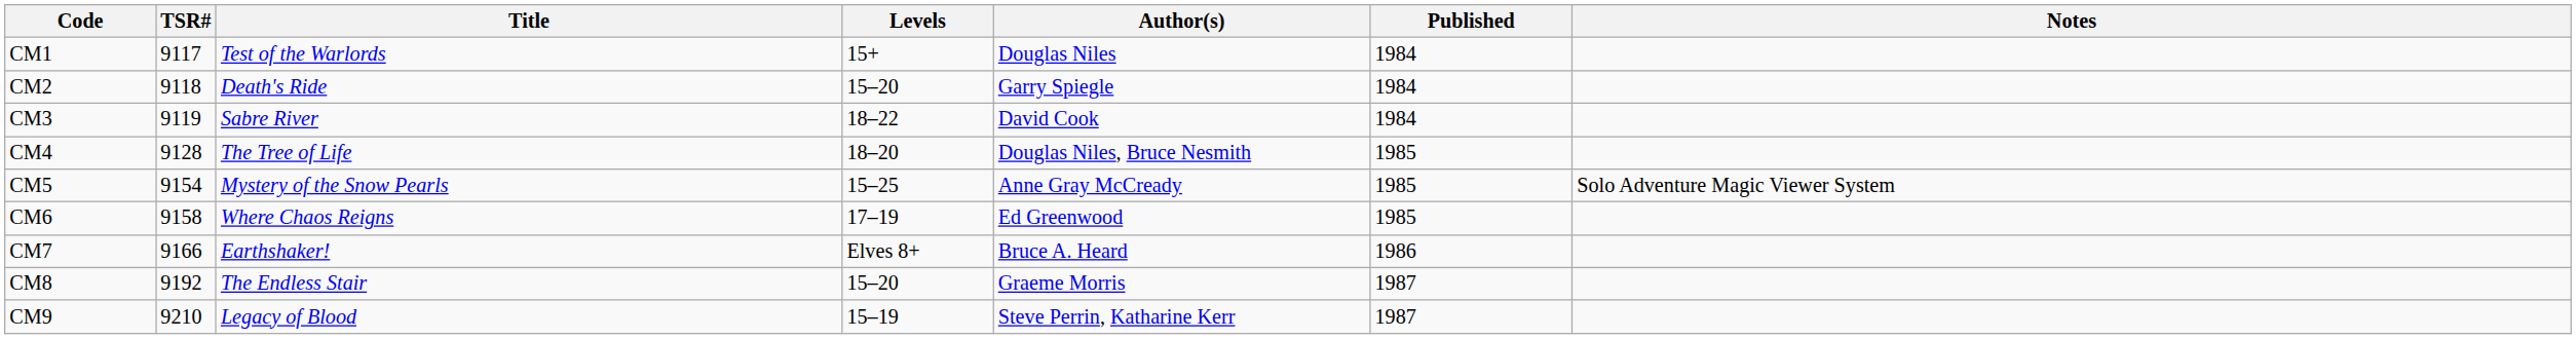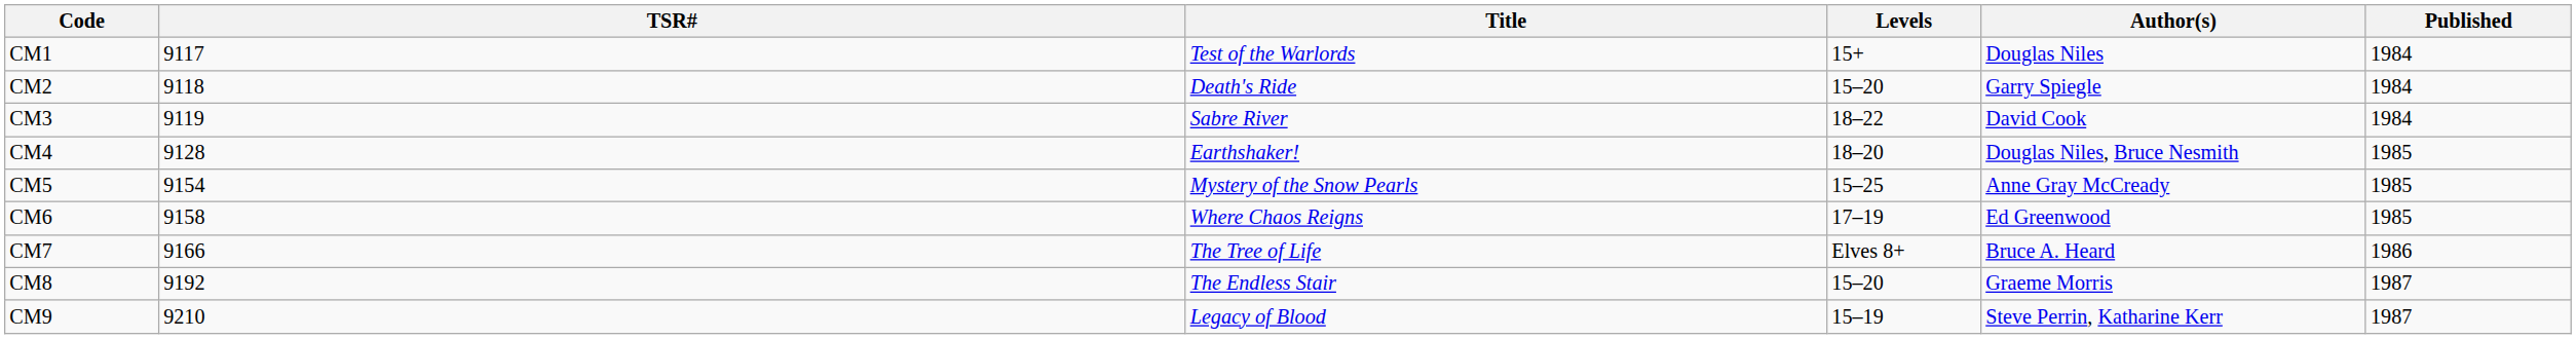 <table class="wikitable" style="width: 100%">
 <tr>
 <th scope="col" style="width: 6%;">Code</th>
 <th>TSR#</th>
 <th scope="col" style="width: 25%;">Title</th>
 <th scope="col" style="width: 6%;">Levels</th>
 <th scope="col" style="width: 15%;">Author(s)</th>
 <th scope="col" style="width: 8%;">Published</th>
-<th scope="col" style="width: 40%;">Notes</th>
 </tr>
 <tr>
 <td>CM1</td>
 <td>9117</td>
 <td><em><a href='#'>Test of the Warlords</a></em></td>
 <td>15+</td>
 <td><a href='#'>Douglas Niles</a></td>
 <td>1984</td>
-<td> </td>
 </tr>
 <tr>
 <td>CM2</td>
 <td>9118</td>
 <td><em><a href='#'>Death's Ride</a></em></td>
 <td>15–20</td>
 <td><a href='#'>Garry Spiegle</a></td>
 <td>1984</td>
-<td> </td>
 </tr>
 <tr>
 <td>CM3</td>
 <td>9119</td>
 <td><em><a href='#'>Sabre River</a></em></td>
 <td>18–22</td>
 <td><a href='#'>David Cook</a></td>
 <td>1984</td>
-<td> </td>
 </tr>
 <tr>
 <td>CM4</td>
 <td>9128</td>
-<td><em><a href='#'>The Tree of Life</a></em></td>
+<td><em><a href='#'>Earthshaker!</a></em></td>
 <td>18–20</td>
 <td><a href='#'>Douglas Niles</a>, <a href='#'>Bruce Nesmith</a></td>
 <td>1985</td>
-<td> </td>
 </tr>
 <tr>
 <td>CM5</td>
 <td>9154</td>
 <td><em><a href='#'>Mystery of the Snow Pearls</a></em></td>
 <td>15–25</td>
 <td><a href='#'>Anne Gray McCready</a></td>
 <td>1985</td>
-<td>Solo Adventure Magic Viewer System</td>
 </tr>
 <tr>
 <td>CM6</td>
 <td>9158</td>
 <td><em><a href='#'>Where Chaos Reigns</a></em></td>
 <td>17–19</td>
 <td><a href='#'>Ed Greenwood</a></td>
 <td>1985</td>
-<td> </td>
 </tr>
 <tr>
 <td>CM7</td>
 <td>9166</td>
-<td><em><a href='#'>Earthshaker!</a></em></td>
+<td><em><a href='#'>The Tree of Life</a></em></td>
 <td>Elves 8+</td>
 <td><a href='#'>Bruce A. Heard</a></td>
 <td>1986</td>
-<td> </td>
 </tr>
 <tr>
 <td>CM8</td>
 <td>9192</td>
 <td><em><a href='#'>The Endless Stair</a></em></td>
 <td>15–20</td>
 <td><a href='#'>Graeme Morris</a></td>
 <td>1987</td>
-<td> </td>
 </tr>
 <tr>
 <td>CM9</td>
 <td>9210</td>
 <td><em><a href='#'>Legacy of Blood</a></em></td>
 <td>15–19</td>
 <td><a href='#'>Steve Perrin</a>, <a href='#'>Katharine Kerr</a></td>
 <td>1987</td>
-<td> </td>
 </tr>
 </table>
